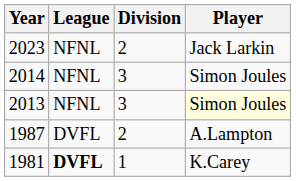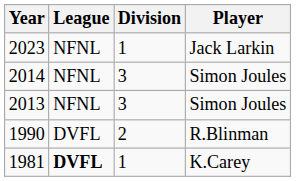 <table class="wikitable">
 <tr>
 <th>Year</th>
 <th>League</th>
 <th>Division</th>
 <th>Player</th>
 </tr>
 <tr>
 <td>2023</td>
 <td>NFNL</td>
-<td>2</td>
+<td>1</td>
 <td>Jack Larkin</td>
 </tr>
 <tr>
 <td>2014</td>
 <td>NFNL</td>
 <td>3</td>
 <td>Simon Joules</td>
 </tr>
 <tr>
 <td>2013</td>
 <td>NFNL</td>
 <td>3</td>
-<td style="background: lightyellow;">Simon Joules</td>
+<td>Simon Joules</td>
 </tr>
 <tr>
-<td>1987</td>
+<td>1990</td>
 <td>DVFL</td>
 <td>2</td>
-<td>A.Lampton</td>
+<td>R.Blinman</td>
 </tr>
 <tr>
 <td>1981</td>
 <td><strong>DVFL</strong></td>
 <td>1</td>
 <td>K.Carey</td>
 </tr>
 </table>
